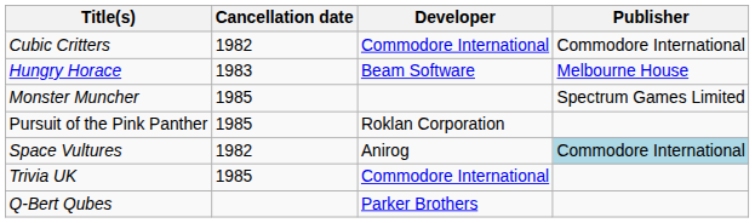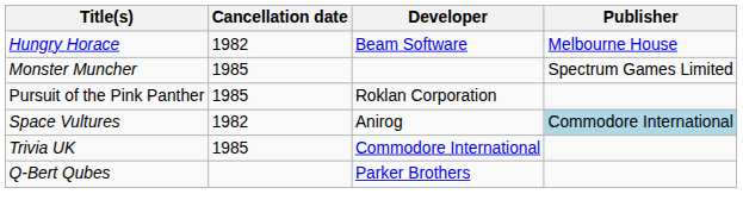 <table class="wikitable">
 <tr>
 <th>Title(s)</th>
 <th>Cancellation date</th>
 <th>Developer</th>
 <th>Publisher</th>
 </tr>
 <tr>
-<td><em>Cubic Critters</em></td>
+<td><em><a href='#'>Hungry Horace</a></em></td>
 <td>1982</td>
-<td><a href='#'>Commodore International</a></td>
-<td>Commodore International</td>
-</tr>
-<tr>
-<td><em><a href='#'>Hungry Horace</a></em></td>
-<td>1983</td>
 <td><a href='#'>Beam Software</a></td>
 <td><a href='#'>Melbourne House</a></td>
 </tr>
 <tr>
 <td><em>Monster Muncher</em></td>
 <td>1985</td>
 <td></td>
 <td>Spectrum Games Limited</td>
 </tr>
 <tr>
 <td>Pursuit of the Pink Panther</td>
 <td>1985</td>
 <td>Roklan Corporation</td>
 <td></td>
 </tr>
 <tr>
 <td><em>Space Vultures</em></td>
 <td>1982</td>
 <td>Anirog</td>
 <td style="background: lightblue;">Commodore International</td>
 </tr>
 <tr>
 <td><em>Trivia UK</em></td>
 <td>1985</td>
 <td><a href='#'>Commodore International</a></td>
 <td></td>
 </tr>
 <tr>
 <td><em>Q-Bert Qubes</em></td>
 <td></td>
 <td><a href='#'>Parker Brothers</a></td>
 <td></td>
 </tr>
 </table>
